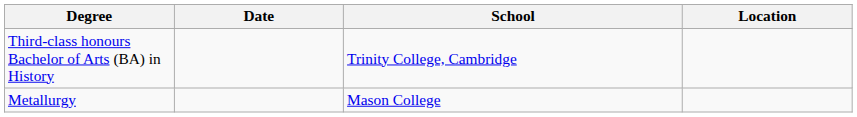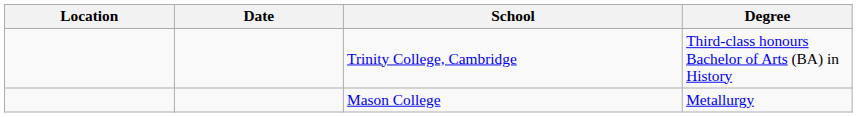 <table class="wikitable" style="width:100%;">
 <tr>
-<th style="width:20%;">Degree</th>
+<th style="width:20%;">Location</th>
 <th style="width:20%;">Date</th>
 <th style="width:40%;">School</th>
-<th style="width:20%;">Location</th>
+<th style="width:20%;">Degree</th>
 </tr>
 <tr>
-<td><a href='#'>Third-class honours</a> <a href='#'>Bachelor of Arts</a> (BA) in <a href='#'>History</a></td>
+<td></td>
 <td></td>
 <td><a href='#'>Trinity College, Cambridge</a></td>
-<td></td>
+<td><a href='#'>Third-class honours</a> <a href='#'>Bachelor of Arts</a> (BA) in <a href='#'>History</a></td>
 </tr>
 <tr>
-<td><a href='#'>Metallurgy</a></td>
+<td></td>
 <td></td>
 <td><a href='#'>Mason College</a></td>
-<td></td>
+<td><a href='#'>Metallurgy</a></td>
 </tr>
 </table>
